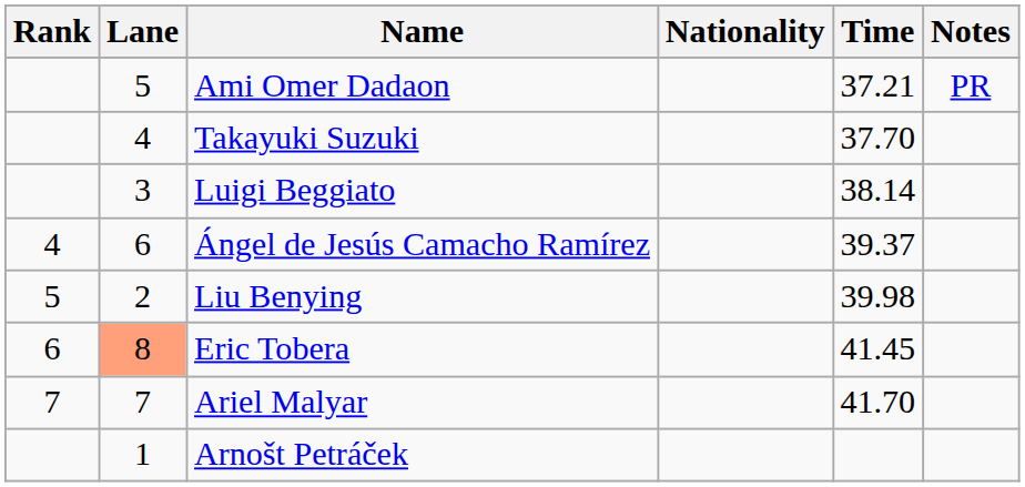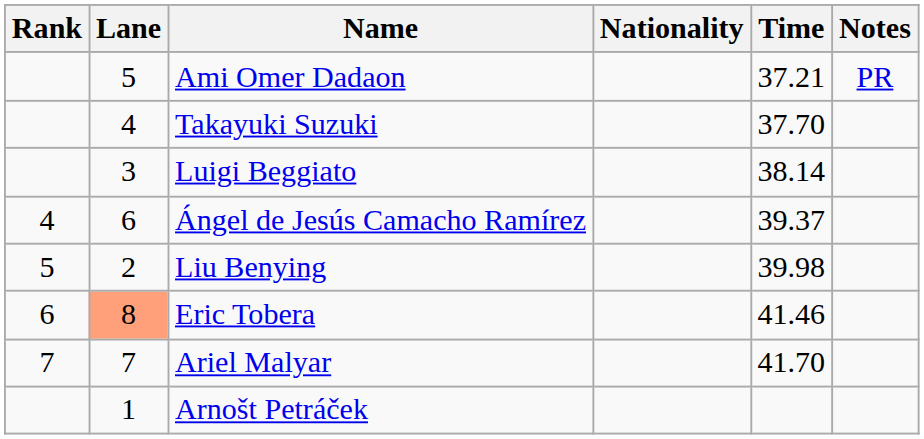 <table class="wikitable sortable" style="text-align:center">
 <tr>
 <th>Rank</th>
 <th>Lane</th>
 <th>Name</th>
 <th>Nationality</th>
 <th>Time</th>
 <th>Notes</th>
 </tr>
 <tr>
 <td></td>
 <td>5</td>
 <td align=left><a href='#'>Ami Omer Dadaon</a></td>
 <td align=left></td>
 <td>37.21</td>
 <td><a href='#'>PR</a></td>
 </tr>
 <tr>
 <td></td>
 <td>4</td>
 <td align=left><a href='#'>Takayuki Suzuki</a></td>
 <td align=left></td>
 <td>37.70</td>
 <td></td>
 </tr>
 <tr>
 <td></td>
 <td>3</td>
 <td align=left><a href='#'>Luigi Beggiato</a></td>
 <td align=left></td>
 <td>38.14</td>
 <td></td>
 </tr>
 <tr>
 <td>4</td>
 <td>6</td>
 <td align=left><a href='#'>Ángel de Jesús Camacho Ramírez</a></td>
 <td align=left></td>
 <td>39.37</td>
 <td></td>
 </tr>
 <tr>
 <td>5</td>
 <td>2</td>
 <td align=left><a href='#'>Liu Benying</a></td>
 <td align=left></td>
 <td>39.98</td>
 <td></td>
 </tr>
 <tr>
 <td>6</td>
 <td style="background: lightsalmon;">8</td>
 <td align=left><a href='#'>Eric Tobera</a></td>
 <td align=left></td>
-<td>41.45</td>
+<td>41.46</td>
 <td></td>
 </tr>
 <tr>
 <td>7</td>
 <td>7</td>
 <td align=left><a href='#'>Ariel Malyar</a></td>
 <td align=left></td>
 <td>41.70</td>
 <td></td>
 </tr>
 <tr>
 <td></td>
 <td>1</td>
 <td align=left><a href='#'>Arnošt Petráček</a></td>
 <td align=left></td>
 <td></td>
 <td></td>
 </tr>
 </table>
